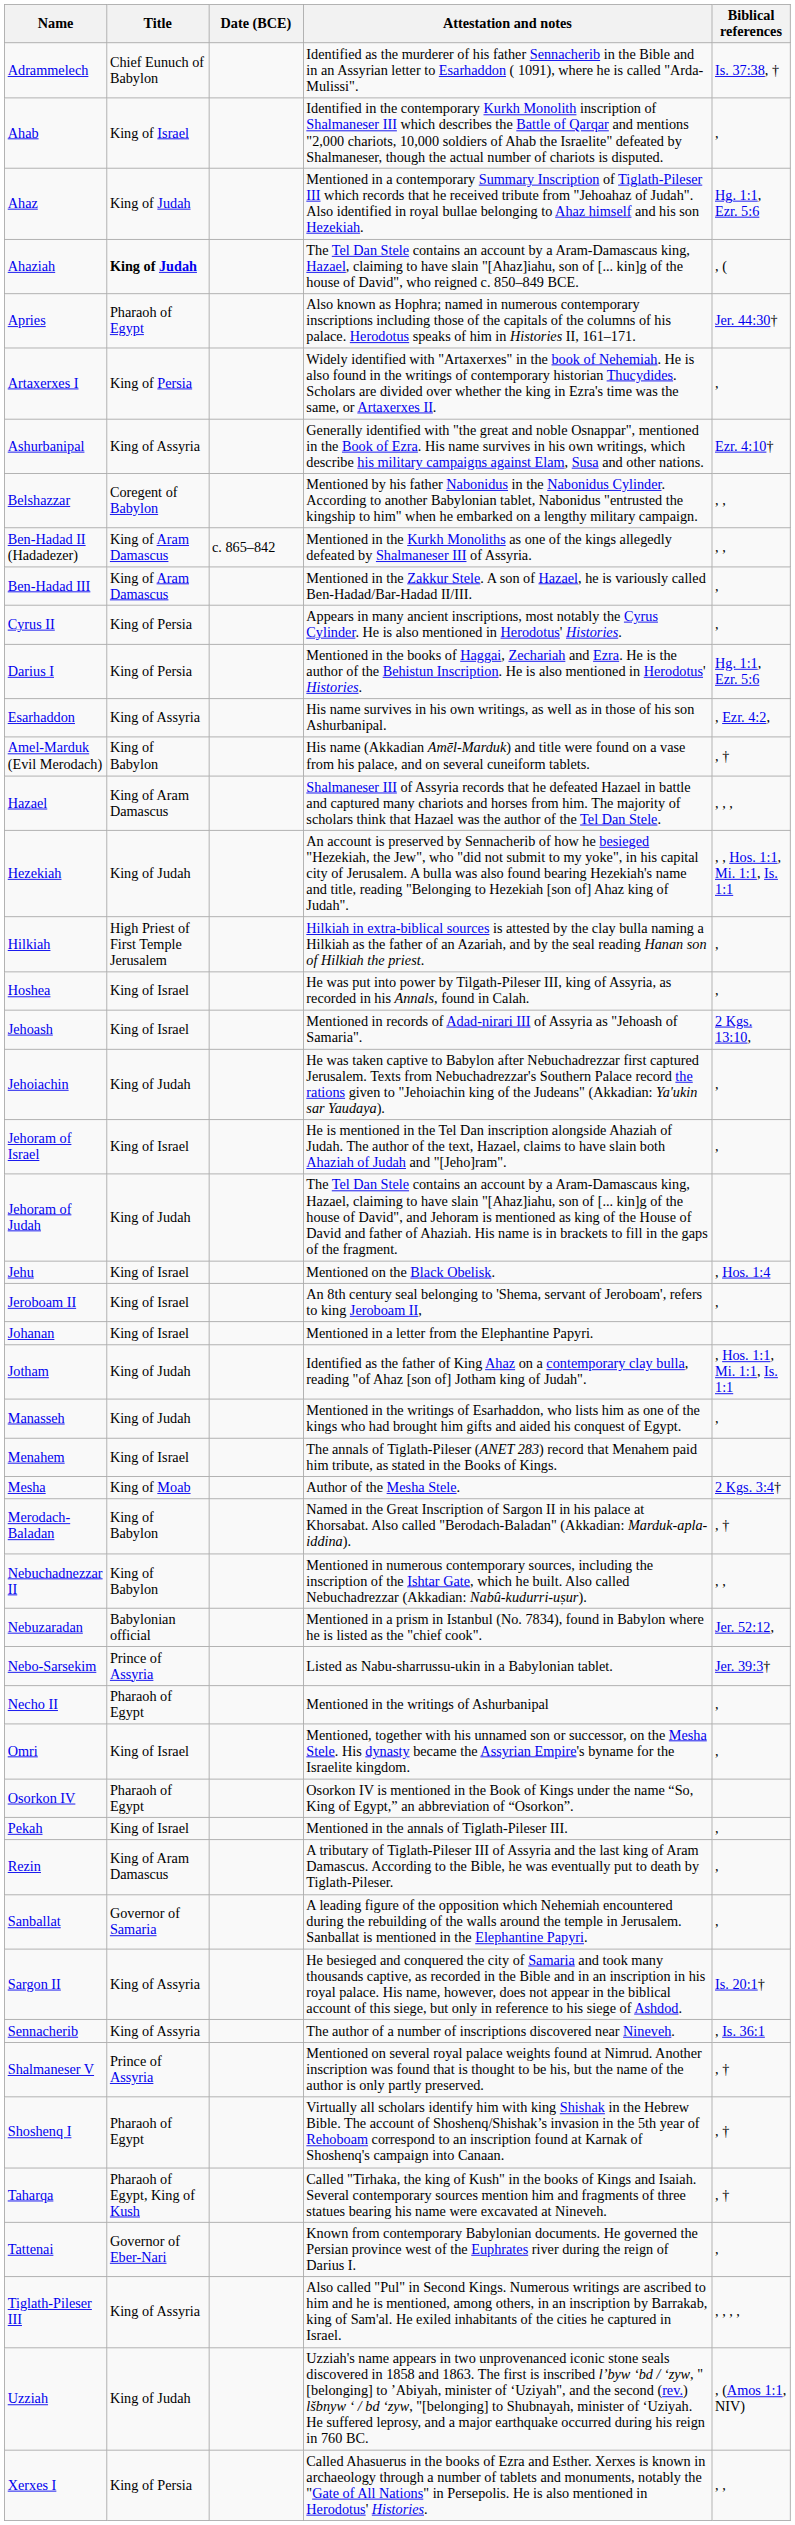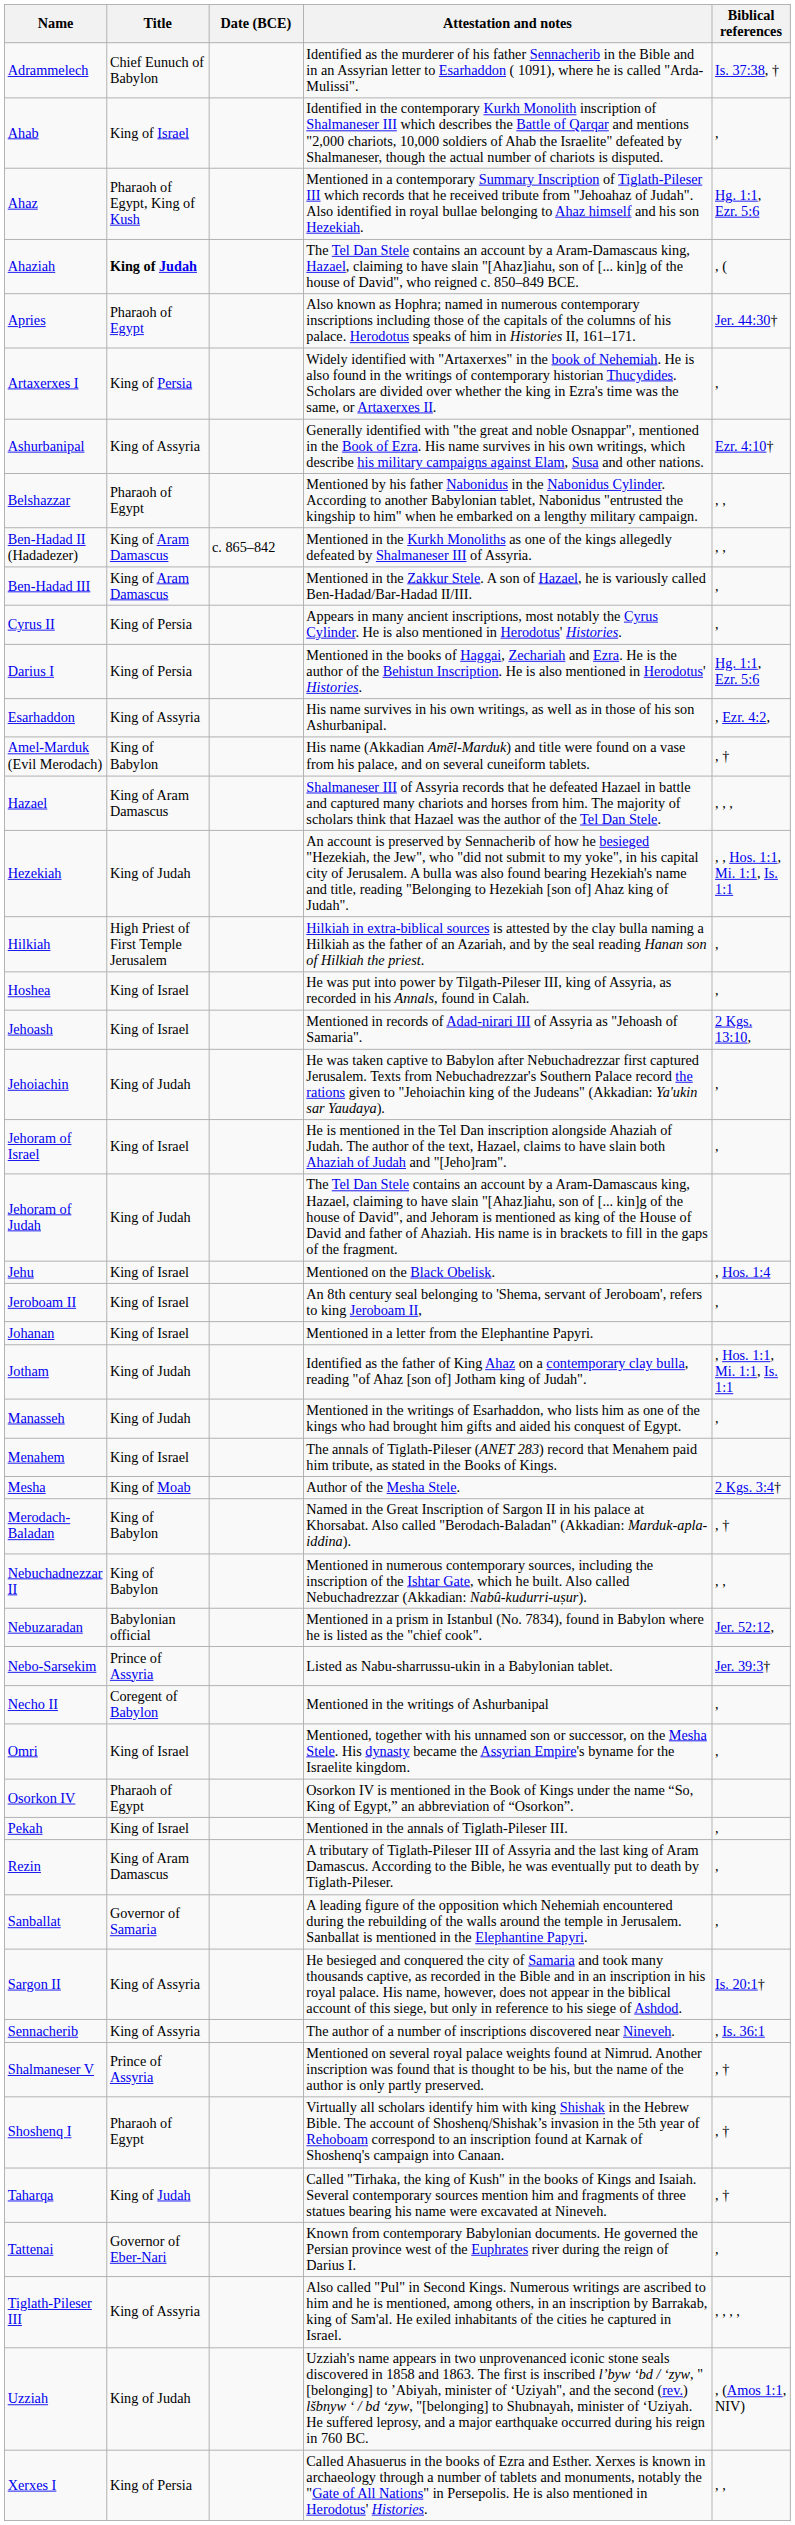 <table class="wikitable sortable" width="100%">
 <tr>
 <th width = "13%" scope=col>Name</th>
 <th width = "13%" scope=col>Title</th>
 <th width = "12%" scope=col>Date (BCE)</th>
 <th scope=col class="unsortable">Attestation and notes</th>
 <th width = "10%" scope=col class="unsortable">Biblical references</th>
 </tr>
 <tr>
 <td><a href='#'>Adrammelech</a></td>
 <td>Chief Eunuch of Babylon</td>
 <td></td>
 <td>Identified as the murderer of his father <a href='#'>Sennacherib</a> in the Bible and in an Assyrian letter to <a href='#'>Esarhaddon</a> ( 1091), where he is called "Arda-Mulissi".</td>
 <td><a href='#'>Is. 37:38</a>, †</td>
 </tr>
 <tr>
 <td><a href='#'>Ahab</a></td>
 <td>King of <a href='#'>Israel</a></td>
 <td></td>
 <td>Identified in the contemporary <a href='#'>Kurkh Monolith</a> inscription of <a href='#'>Shalmaneser III</a> which describes the <a href='#'>Battle of Qarqar</a> and mentions "2,000 chariots, 10,000 soldiers of Ahab the Israelite" defeated by Shalmaneser, though the actual number of chariots is disputed.</td>
 <td>, </td>
 </tr>
 <tr>
 <td><a href='#'>Ahaz</a></td>
-<td>King of <a href='#'>Judah</a></td>
+<td>Pharaoh of Egypt, King of <a href='#'>Kush</a></td>
 <td></td>
 <td>Mentioned in a contemporary <a href='#'>Summary Inscription</a> of <a href='#'>Tiglath-Pileser III</a> which records that he received tribute from "Jehoahaz of Judah". Also identified in royal bullae belonging to <a href='#'>Ahaz himself</a> and his son <a href='#'>Hezekiah</a>.</td>
 <td><a href='#'>Hg. 1:1</a>, <a href='#'>Ezr. 5:6</a></td>
 </tr>
 <tr>
 <td><a href='#'>Ahaziah</a></td>
 <td><strong>King of <a href='#'>Judah</a></strong></td>
 <td></td>
 <td>The <a href='#'>Tel Dan Stele</a> contains an account by a Aram-Damascaus king, <a href='#'>Hazael</a>, claiming to have slain "[Ahaz]iahu, son of [... kin]g of the house of David", who reigned c. 850–849 BCE.</td>
 <td>, (</td>
 </tr>
 <tr>
 <td><a href='#'>Apries</a></td>
 <td>Pharaoh of <a href='#'>Egypt</a></td>
 <td></td>
 <td>Also known as Hophra; named in numerous contemporary inscriptions including those of the capitals of the columns of his palace. <a href='#'>Herodotus</a> speaks of him in <em>Histories</em> II, 161–171.</td>
 <td><a href='#'>Jer. 44:30</a>†</td>
 </tr>
 <tr>
 <td><a href='#'>Artaxerxes I</a></td>
 <td>King of <a href='#'>Persia</a></td>
 <td></td>
 <td>Widely identified with "Artaxerxes" in the <a href='#'>book of Nehemiah</a>. He is also found in the writings of contemporary historian <a href='#'>Thucydides</a>. Scholars are divided over whether the king in Ezra's time was the same, or <a href='#'>Artaxerxes II</a>.</td>
 <td>, </td>
 </tr>
 <tr>
 <td><a href='#'>Ashurbanipal</a></td>
 <td>King of Assyria</td>
 <td></td>
 <td>Generally identified with "the great and noble Osnappar", mentioned in the <a href='#'>Book of Ezra</a>. His name survives in his own writings, which describe <a href='#'>his military campaigns against Elam</a>, <a href='#'>Susa</a> and other nations.</td>
 <td><a href='#'>Ezr. 4:10</a>†</td>
 </tr>
 <tr>
 <td><a href='#'>Belshazzar</a></td>
-<td>Coregent of <a href='#'>Babylon</a></td>
+<td>Pharaoh of Egypt</td>
 <td></td>
 <td>Mentioned by his father <a href='#'>Nabonidus</a> in the <a href='#'>Nabonidus Cylinder</a>. According to another Babylonian tablet, Nabonidus "entrusted the kingship to him" when he embarked on a lengthy military campaign.</td>
 <td>, , </td>
 </tr>
 <tr>
 <td><a href='#'>Ben-Hadad II</a> (Hadadezer)</td>
 <td>King of <a href='#'>Aram Damascus</a></td>
 <td>c. 865–842</td>
 <td>Mentioned in the <a href='#'>Kurkh Monoliths</a> as one of the kings allegedly defeated by <a href='#'>Shalmaneser III</a> of Assyria.</td>
 <td>, , </td>
 </tr>
 <tr>
 <td><a href='#'>Ben-Hadad III</a></td>
 <td>King of <a href='#'>Aram Damascus</a></td>
 <td></td>
 <td>Mentioned in the <a href='#'>Zakkur Stele</a>. A son of <a href='#'>Hazael</a>, he is variously called Ben-Hadad/Bar-Hadad II/III.</td>
 <td>, </td>
 </tr>
 <tr>
 <td><a href='#'>Cyrus II</a></td>
 <td>King of Persia</td>
 <td></td>
 <td>Appears in many ancient inscriptions, most notably the <a href='#'>Cyrus Cylinder</a>. He is also mentioned in <a href='#'>Herodotus</a>' <em><a href='#'>Histories</a></em>.</td>
 <td>, </td>
 </tr>
 <tr>
 <td><a href='#'>Darius I</a></td>
 <td>King of Persia</td>
 <td></td>
 <td>Mentioned in the books of <a href='#'>Haggai</a>, <a href='#'>Zechariah</a> and <a href='#'>Ezra</a>. He is the author of the <a href='#'>Behistun Inscription</a>. He is also mentioned in <a href='#'>Herodotus</a>' <em><a href='#'>Histories</a></em>.</td>
 <td><a href='#'>Hg. 1:1</a>, <a href='#'>Ezr. 5:6</a></td>
 </tr>
 <tr>
 <td><a href='#'>Esarhaddon</a></td>
 <td>King of Assyria</td>
 <td></td>
 <td>His name survives in his own writings, as well as in those of his son Ashurbanipal.</td>
 <td>, <a href='#'>Ezr. 4:2</a>, </td>
 </tr>
 <tr>
 <td><a href='#'>Amel-Marduk</a><br>(Evil Merodach)</td>
 <td>King of Babylon</td>
 <td></td>
 <td>His name (Akkadian <em>Amēl-Marduk</em>) and title were found on a vase from his palace, and on several cuneiform tablets.</td>
 <td>, †</td>
 </tr>
 <tr>
 <td><a href='#'>Hazael</a></td>
 <td>King of Aram Damascus</td>
 <td></td>
 <td><a href='#'>Shalmaneser III</a> of Assyria records that he defeated Hazael in battle and captured many chariots and horses from him. The majority of scholars think that Hazael was the author of the <a href='#'>Tel Dan Stele</a>.</td>
 <td>, , , </td>
 </tr>
 <tr>
 <td><a href='#'>Hezekiah</a></td>
 <td>King of Judah</td>
 <td></td>
 <td>An account is preserved by Sennacherib of how he <a href='#'>besieged</a> "Hezekiah, the Jew", who "did not submit to my yoke", in his capital city of Jerusalem. A bulla was also found bearing Hezekiah's name and title, reading "Belonging to Hezekiah [son of] Ahaz king of Judah".</td>
 <td>, , <a href='#'>Hos. 1:1</a>, <a href='#'>Mi. 1:1</a>, <a href='#'>Is. 1:1</a></td>
 </tr>
 <tr>
 <td><a href='#'>Hilkiah</a></td>
 <td>High Priest of First Temple Jerusalem</td>
 <td></td>
 <td><a href='#'>Hilkiah in extra-biblical sources</a> is attested by the clay bulla naming a Hilkiah as the father of an Azariah, and by the seal reading <em>Hanan son of Hilkiah the priest</em>.</td>
 <td>, </td>
 </tr>
 <tr>
 <td><a href='#'>Hoshea</a></td>
 <td>King of Israel</td>
 <td></td>
 <td>He was put into power by Tilgath-Pileser III, king of Assyria, as recorded in his <em>Annals</em>, found in Calah.</td>
 <td>, </td>
 </tr>
 <tr>
 <td><a href='#'>Jehoash</a></td>
 <td>King of Israel</td>
 <td></td>
 <td>Mentioned in records of <a href='#'>Adad-nirari III</a> of Assyria as "Jehoash of Samaria".</td>
 <td><a href='#'>2 Kgs. 13:10</a>, </td>
 </tr>
 <tr>
 <td><a href='#'>Jehoiachin</a></td>
 <td>King of Judah</td>
 <td></td>
 <td>He was taken captive to Babylon after Nebuchadrezzar first captured Jerusalem. Texts from Nebuchadrezzar's Southern Palace record <a href='#'>the rations</a> given to "Jehoiachin king of the Judeans" (Akkadian: <em>Ya'ukin sar Yaudaya</em>).</td>
 <td>, </td>
 </tr>
 <tr>
 <td><a href='#'>Jehoram of Israel</a></td>
 <td>King of Israel</td>
 <td></td>
 <td>He is mentioned in the Tel Dan inscription alongside Ahaziah of Judah. The author of the text, Hazael, claims to have slain both <a href='#'>Ahaziah of Judah</a> and "[Jeho]ram".</td>
 <td>, </td>
 </tr>
 <tr>
 <td><a href='#'>Jehoram of Judah</a></td>
 <td>King of Judah</td>
 <td></td>
 <td>The <a href='#'>Tel Dan Stele</a> contains an account by a Aram-Damascaus king, Hazael, claiming to have slain "[Ahaz]iahu, son of [... kin]g of the house of David", and Jehoram is mentioned as king of the House of David and father of Ahaziah. His name is in brackets to fill in the gaps of the fragment.</td>
 <td></td>
 </tr>
 <tr>
 <td><a href='#'>Jehu</a></td>
 <td>King of Israel</td>
 <td></td>
 <td>Mentioned on the <a href='#'>Black Obelisk</a>.</td>
 <td>, <a href='#'>Hos. 1:4</a></td>
 </tr>
 <tr>
 <td><a href='#'>Jeroboam II</a></td>
 <td>King of Israel</td>
 <td></td>
 <td>An 8th century seal belonging to 'Shema, servant of Jeroboam', refers to king <a href='#'>Jeroboam II</a>,</td>
 <td>, </td>
 </tr>
 <tr>
 <td><a href='#'>Johanan</a></td>
 <td>King of Israel</td>
 <td></td>
 <td>Mentioned in a letter from the Elephantine Papyri.</td>
 <td></td>
 </tr>
 <tr>
 <td><a href='#'>Jotham</a></td>
 <td>King of Judah</td>
 <td></td>
 <td>Identified as the father of King <a href='#'>Ahaz</a> on a <a href='#'>contemporary clay bulla</a>, reading "of Ahaz [son of] Jotham king of Judah".</td>
 <td>, <a href='#'>Hos. 1:1</a>, <a href='#'>Mi. 1:1</a>, <a href='#'>Is. 1:1</a></td>
 </tr>
 <tr>
 <td><a href='#'>Manasseh</a></td>
 <td>King of Judah</td>
 <td></td>
 <td>Mentioned in the writings of Esarhaddon, who lists him as one of the kings who had brought him gifts and aided his conquest of Egypt.</td>
 <td>, </td>
 </tr>
 <tr>
 <td><a href='#'>Menahem</a></td>
 <td>King of Israel</td>
 <td></td>
 <td>The annals of Tiglath-Pileser (<em>ANET 283</em>) record that Menahem paid him tribute, as stated in the Books of Kings.</td>
 <td></td>
 </tr>
 <tr>
 <td><a href='#'>Mesha</a></td>
 <td>King of <a href='#'>Moab</a></td>
 <td></td>
 <td>Author of the <a href='#'>Mesha Stele</a>.</td>
 <td><a href='#'>2 Kgs. 3:4</a>†</td>
 </tr>
 <tr>
 <td><a href='#'>Merodach-Baladan</a></td>
 <td>King of Babylon</td>
 <td></td>
 <td>Named in the Great Inscription of Sargon II in his palace at Khorsabat. Also called "Berodach-Baladan" (Akkadian: <em>Marduk-apla-iddina</em>).</td>
 <td>, †</td>
 </tr>
 <tr>
 <td><a href='#'>Nebuchadnezzar II</a></td>
 <td>King of Babylon</td>
 <td></td>
 <td>Mentioned in numerous contemporary sources, including the inscription of the <a href='#'>Ishtar Gate</a>, which he built. Also called Nebuchadrezzar (Akkadian: <em>Nabû-kudurri-uṣur</em>).</td>
 <td>, , </td>
 </tr>
 <tr>
 <td><a href='#'>Nebuzaradan</a></td>
 <td>Babylonian official</td>
 <td></td>
 <td>Mentioned in a prism in Istanbul (No. 7834), found in Babylon where he is listed as the "chief cook".</td>
 <td><a href='#'>Jer. 52:12</a>, </td>
 </tr>
 <tr>
 <td><a href='#'>Nebo-Sarsekim</a></td>
 <td>Prince of <a href='#'>Assyria</a></td>
 <td></td>
 <td>Listed as Nabu-sharrussu-ukin in a Babylonian tablet.</td>
 <td><a href='#'>Jer. 39:3</a>†</td>
 </tr>
 <tr>
 <td><a href='#'>Necho II</a></td>
-<td>Pharaoh of Egypt</td>
+<td>Coregent of <a href='#'>Babylon</a></td>
 <td></td>
 <td>Mentioned in the writings of Ashurbanipal</td>
 <td>, </td>
 </tr>
 <tr>
 <td><a href='#'>Omri</a></td>
 <td>King of Israel</td>
 <td></td>
 <td>Mentioned, together with his unnamed son or successor, on the <a href='#'>Mesha Stele</a>. His <a href='#'>dynasty</a> became the <a href='#'>Assyrian Empire</a>'s byname for the Israelite kingdom.</td>
 <td>, </td>
 </tr>
 <tr>
 <td><a href='#'>Osorkon IV</a></td>
 <td>Pharaoh of Egypt</td>
 <td></td>
 <td>Osorkon IV is mentioned in the Book of Kings under the name “So, King of Egypt,” an abbreviation of “Osorkon”.</td>
 <td></td>
 </tr>
 <tr>
 <td><a href='#'>Pekah</a></td>
 <td>King of Israel</td>
 <td></td>
 <td>Mentioned in the annals of Tiglath-Pileser III.</td>
 <td>, </td>
 </tr>
 <tr>
 <td><a href='#'>Rezin</a></td>
 <td>King of Aram Damascus</td>
 <td></td>
 <td>A tributary of Tiglath-Pileser III of Assyria and the last king of Aram Damascus. According to the Bible, he was eventually put to death by Tiglath-Pileser.</td>
 <td>, </td>
 </tr>
 <tr>
 <td><a href='#'>Sanballat</a></td>
 <td>Governor of <a href='#'>Samaria</a></td>
 <td></td>
 <td>A leading figure of the opposition which Nehemiah encountered during the rebuilding of the walls around the temple in Jerusalem. Sanballat is mentioned in the <a href='#'>Elephantine Papyri</a>.</td>
 <td>, </td>
 </tr>
 <tr>
 <td><a href='#'>Sargon II</a></td>
 <td>King of Assyria</td>
 <td></td>
 <td>He besieged and conquered the city of <a href='#'>Samaria</a> and took many thousands captive, as recorded in the Bible and in an inscription in his royal palace. His name, however, does not appear in the biblical account of this siege, but only in reference to his siege of <a href='#'>Ashdod</a>.</td>
 <td><a href='#'>Is. 20:1</a>†</td>
 </tr>
 <tr>
 <td><a href='#'>Sennacherib</a></td>
 <td>King of Assyria</td>
 <td></td>
 <td>The author of a number of inscriptions discovered near <a href='#'>Nineveh</a>.</td>
 <td>, <a href='#'>Is. 36:1</a></td>
 </tr>
 <tr>
 <td><a href='#'>Shalmaneser V</a></td>
 <td>Prince of <a href='#'>Assyria</a></td>
 <td></td>
 <td>Mentioned on several royal palace weights found at Nimrud. Another inscription was found that is thought to be his, but the name of the author is only partly preserved.</td>
 <td>, †</td>
 </tr>
 <tr>
 <td><a href='#'>Shoshenq I</a></td>
 <td>Pharaoh of Egypt</td>
 <td></td>
 <td>Virtually all scholars identify him with king <a href='#'>Shishak</a> in the Hebrew Bible. The account of Shoshenq/Shishak’s invasion in the 5th year of <a href='#'>Rehoboam</a> correspond to an inscription found at Karnak of Shoshenq's campaign into Canaan.</td>
 <td>, †</td>
 </tr>
 <tr>
 <td><a href='#'>Taharqa</a></td>
-<td>Pharaoh of Egypt, King of <a href='#'>Kush</a></td>
+<td>King of <a href='#'>Judah</a></td>
 <td></td>
 <td>Called "Tirhaka, the king of Kush" in the books of Kings and Isaiah. Several contemporary sources mention him and fragments of three statues bearing his name were excavated at Nineveh.</td>
 <td>, †</td>
 </tr>
 <tr>
 <td><a href='#'>Tattenai</a></td>
 <td>Governor of <a href='#'>Eber-Nari</a></td>
 <td></td>
 <td>Known from contemporary Babylonian documents. He governed the Persian province west of the <a href='#'>Euphrates</a> river during the reign of Darius I.</td>
 <td>, </td>
 </tr>
 <tr>
 <td><a href='#'>Tiglath-Pileser III</a></td>
 <td>King of Assyria</td>
 <td></td>
 <td>Also called "Pul" in Second Kings. Numerous writings are ascribed to him and he is mentioned, among others, in an inscription by Barrakab, king of Sam'al. He exiled inhabitants of the cities he captured in Israel.</td>
 <td>, , , , </td>
 </tr>
 <tr>
 <td><a href='#'>Uzziah</a></td>
 <td>King of Judah</td>
 <td></td>
 <td>Uzziah's name appears in two unprovenanced iconic stone seals discovered in 1858 and 1863. The first is inscribed <em>l’byw ‘bd / ‘zyw</em>, "[belonging] to ’Abiyah, minister of ‘Uziyah", and the second (<a href='#'>rev.</a>) <em>lšbnyw ‘ / bd ‘zyw</em>, "[belonging] to Shubnayah, minister of  ‘Uziyah. He suffered leprosy, and a major earthquake occurred during his reign in 760 BC.</td>
 <td>, (<a href='#'>Amos 1:1</a>, NIV)</td>
 </tr>
 <tr>
 <td><a href='#'>Xerxes I</a></td>
 <td>King of Persia</td>
 <td></td>
 <td>Called Ahasuerus in the books of Ezra and Esther. Xerxes is known in archaeology through a number of tablets and monuments, notably the "<a href='#'>Gate of All Nations</a>" in Persepolis.  He is also mentioned in <a href='#'>Herodotus</a>' <em><a href='#'>Histories</a></em>.</td>
 <td>, , </td>
 </tr>
 </table>
